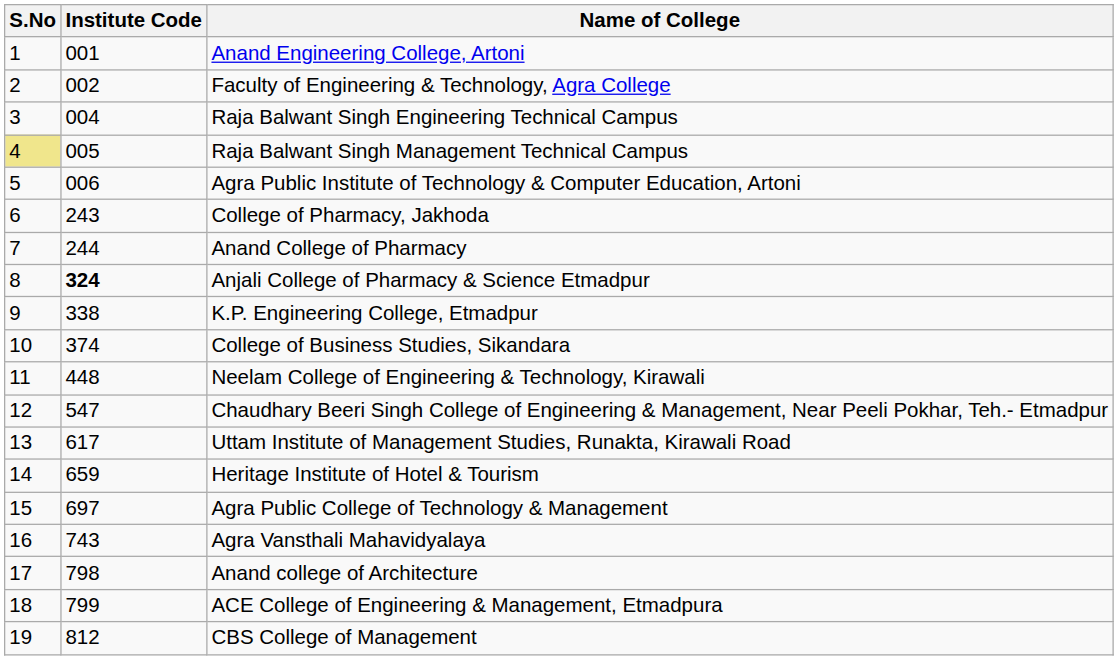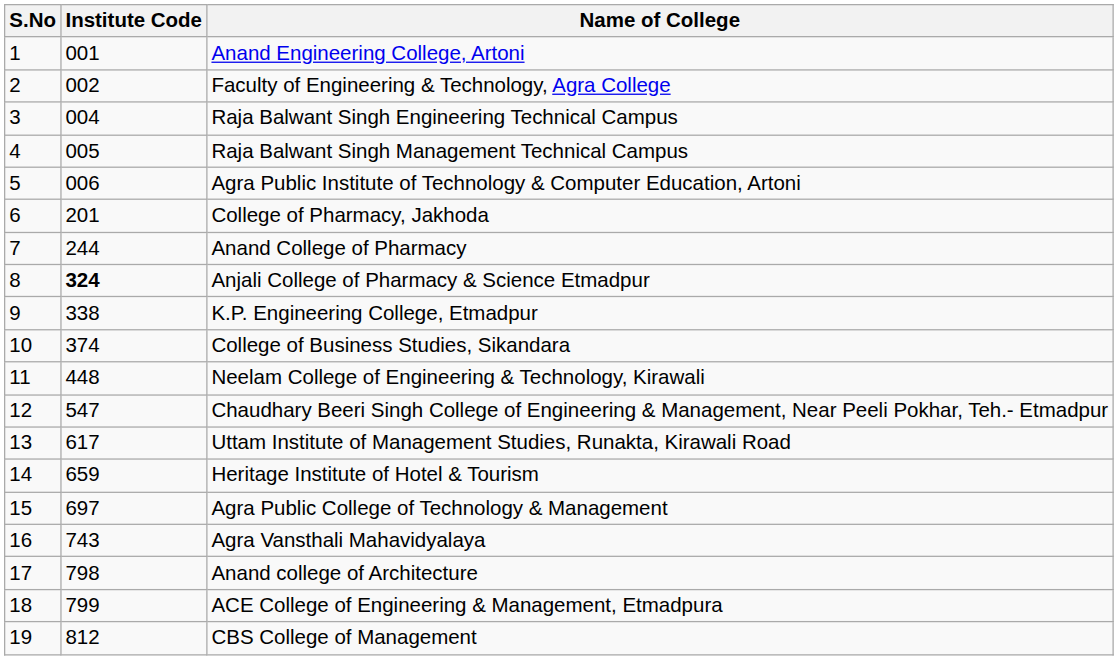 <table class="wikitable sortable">
 <tr>
 <th>S.No</th>
 <th>Institute Code</th>
 <th>Name of College</th>
 </tr>
 <tr>
 <td>1</td>
 <td>001</td>
 <td><a href='#'>Anand Engineering College, Artoni</a></td>
 </tr>
 <tr>
 <td>2</td>
 <td>002</td>
 <td>Faculty of Engineering & Technology, <a href='#'>Agra College</a></td>
 </tr>
 <tr>
 <td>3</td>
 <td>004</td>
 <td>Raja Balwant Singh Engineering Technical Campus</td>
 </tr>
 <tr>
-<td style="background: khaki;">4</td>
+<td>4</td>
 <td>005</td>
 <td>Raja Balwant Singh Management Technical Campus</td>
 </tr>
 <tr>
 <td>5</td>
 <td>006</td>
 <td>Agra Public Institute of Technology & Computer Education, Artoni</td>
 </tr>
 <tr>
 <td>6</td>
-<td>243</td>
+<td>201</td>
 <td>College of Pharmacy, Jakhoda</td>
 </tr>
 <tr>
 <td>7</td>
 <td>244</td>
 <td>Anand College of Pharmacy</td>
 </tr>
 <tr>
 <td>8</td>
 <td><strong>324</strong></td>
 <td>Anjali College of Pharmacy & Science Etmadpur</td>
 </tr>
 <tr>
 <td>9</td>
 <td>338</td>
 <td>K.P. Engineering College, Etmadpur</td>
 </tr>
 <tr>
 <td>10</td>
 <td>374</td>
 <td>College of Business Studies, Sikandara</td>
 </tr>
 <tr>
 <td>11</td>
 <td>448</td>
 <td>Neelam College of Engineering & Technology, Kirawali</td>
 </tr>
 <tr>
 <td>12</td>
 <td>547</td>
 <td>Chaudhary Beeri Singh College of Engineering & Management, Near Peeli Pokhar, Teh.- Etmadpur</td>
 </tr>
 <tr>
 <td>13</td>
 <td>617</td>
 <td>Uttam Institute of Management Studies, Runakta, Kirawali Road</td>
 </tr>
 <tr>
 <td>14</td>
 <td>659</td>
 <td>Heritage Institute of Hotel & Tourism</td>
 </tr>
 <tr>
 <td>15</td>
 <td>697</td>
 <td>Agra Public College of Technology & Management</td>
 </tr>
 <tr>
 <td>16</td>
 <td>743</td>
 <td>Agra Vansthali Mahavidyalaya</td>
 </tr>
 <tr>
 <td>17</td>
 <td>798</td>
 <td>Anand college of Architecture</td>
 </tr>
 <tr>
 <td>18</td>
 <td>799</td>
 <td>ACE College of Engineering & Management, Etmadpura</td>
 </tr>
 <tr>
 <td>19</td>
 <td>812</td>
 <td>CBS College of Management</td>
 </tr>
 </table>
